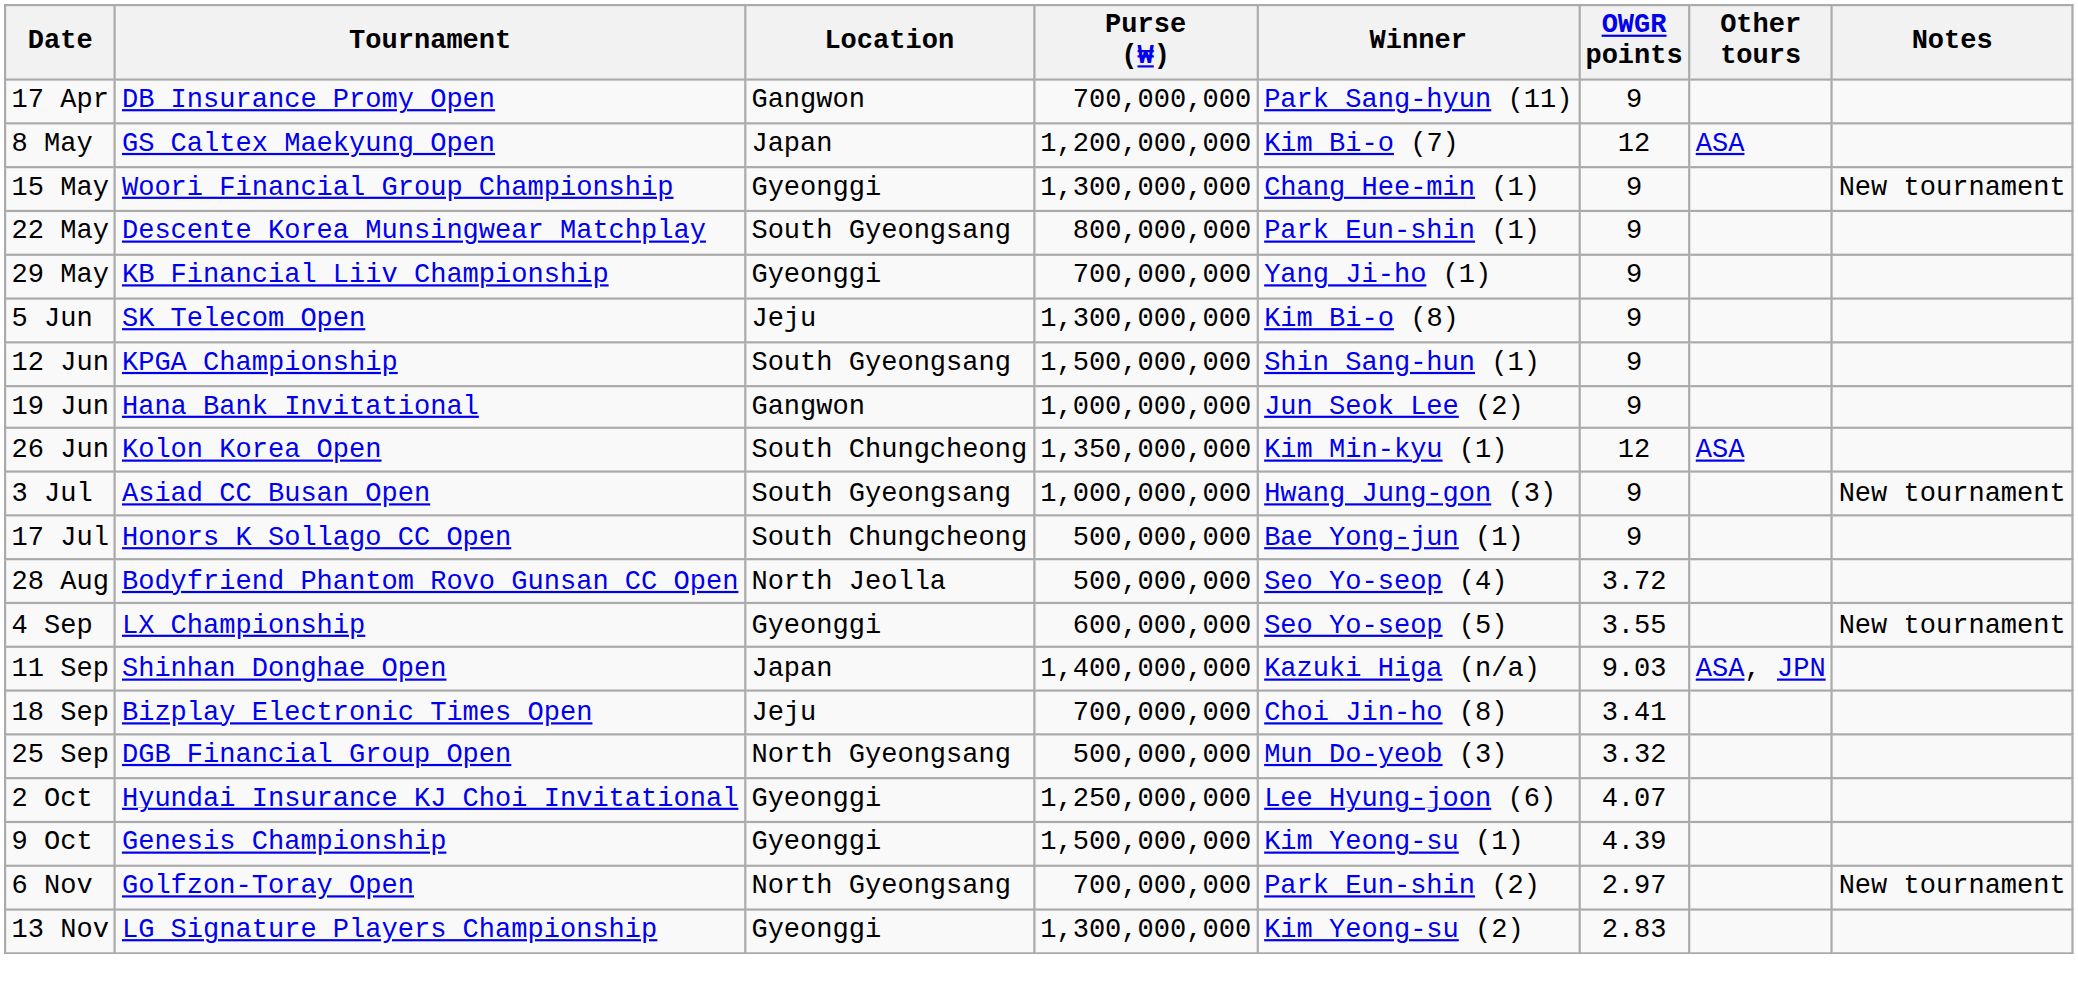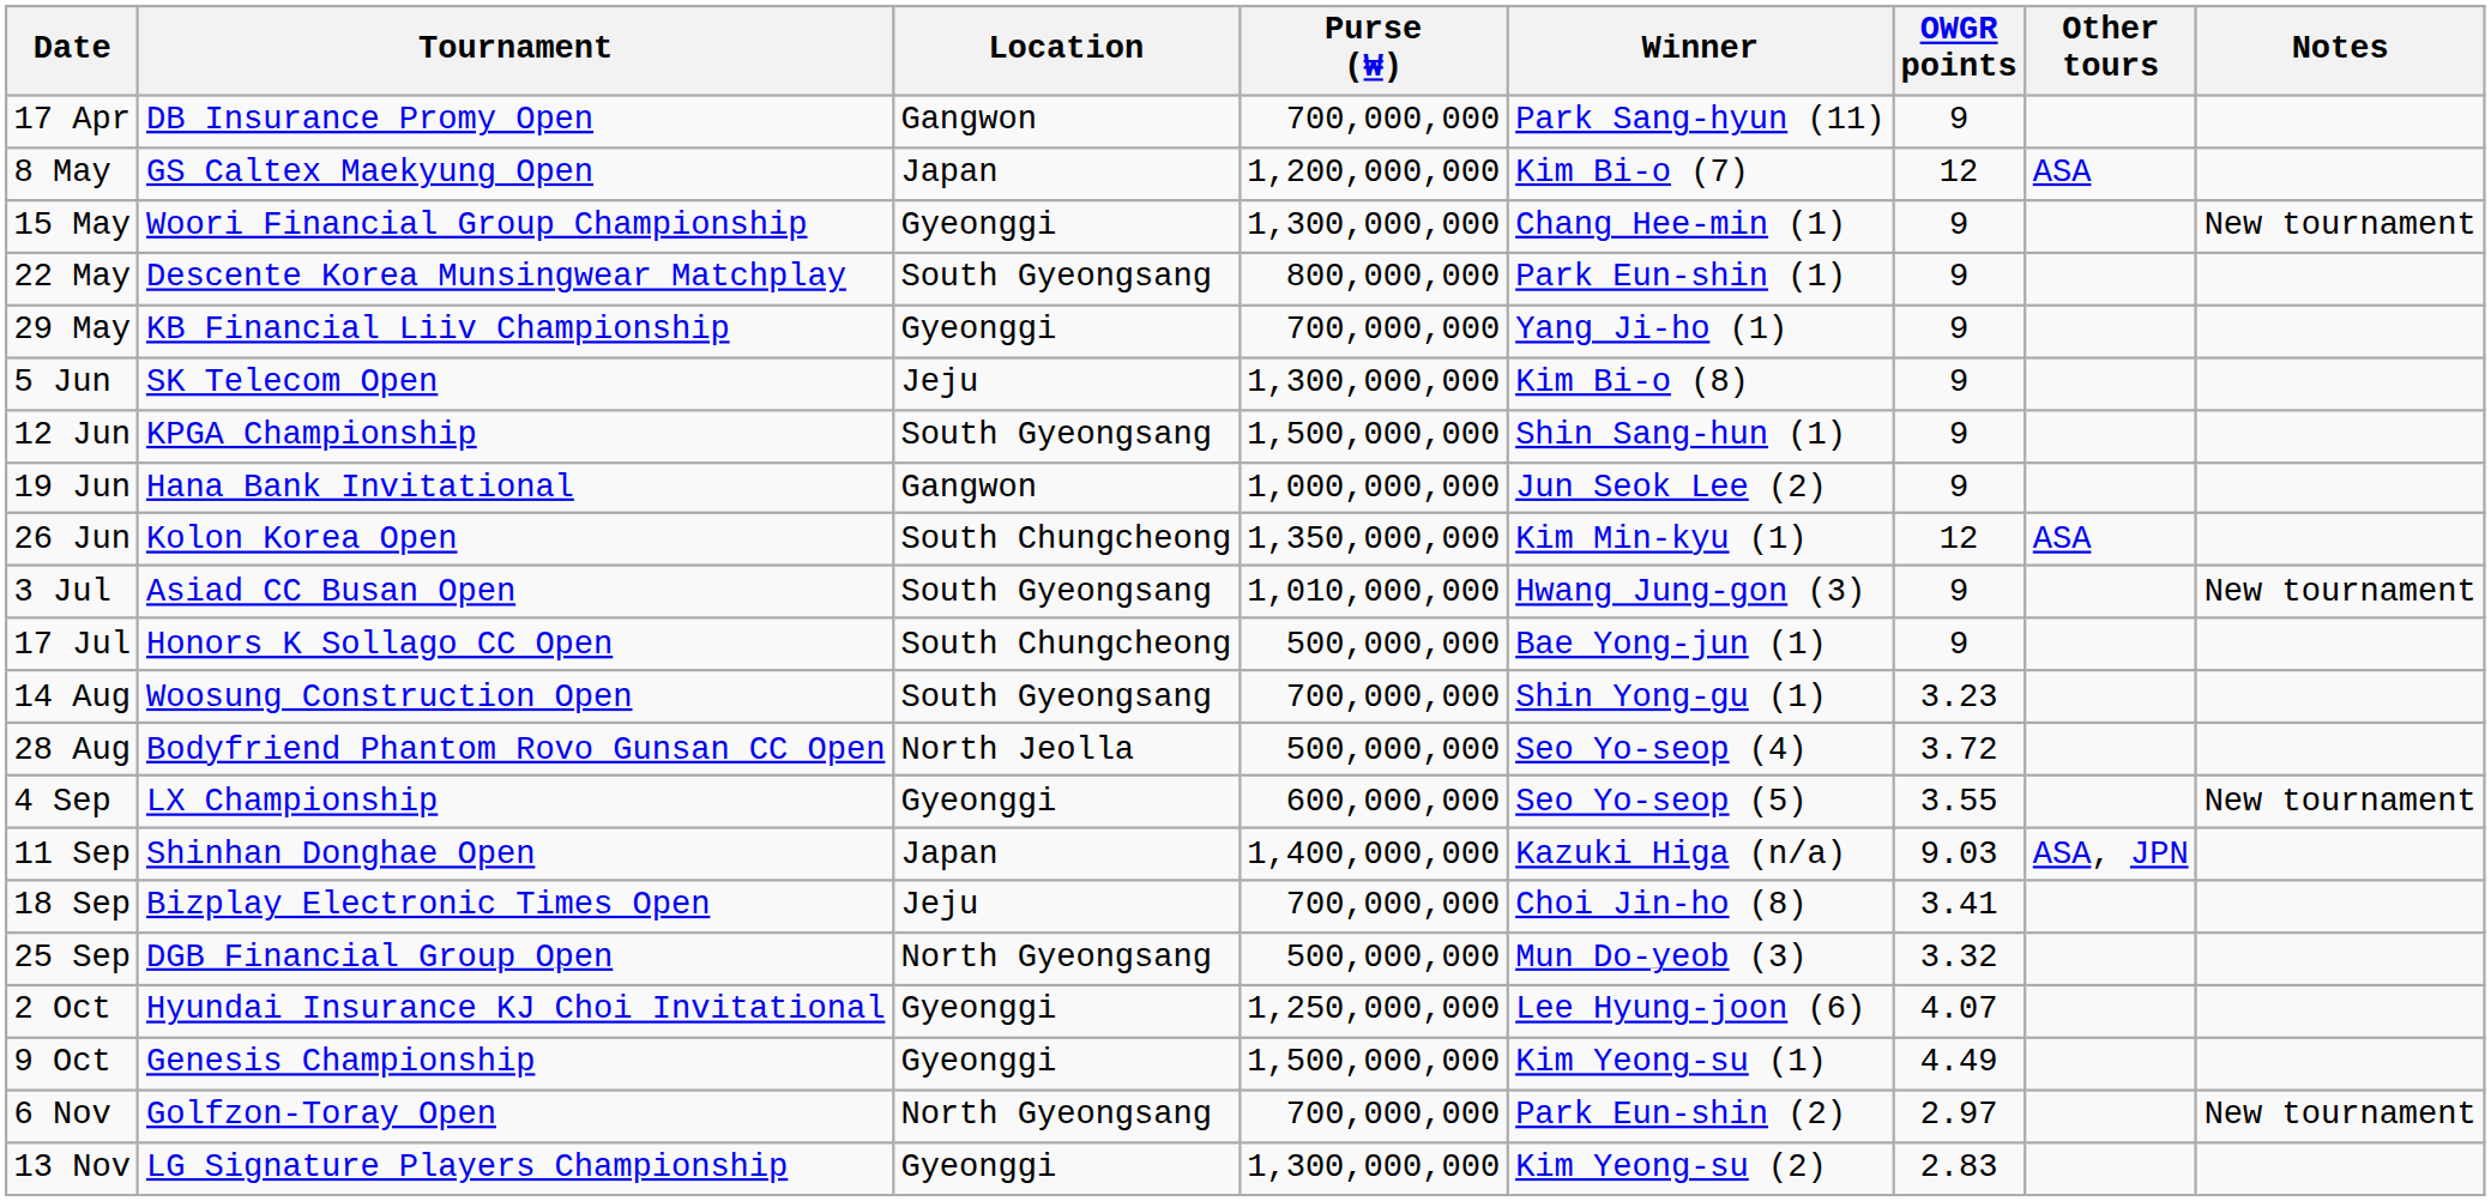 <table class="wikitable" style="font-size:95%;">
 <tr>
 <th>Date</th>
 <th>Tournament</th>
 <th>Location</th>
 <th>Purse<br>(<a href='#'>₩</a>)</th>
 <th>Winner</th>
 <th><a href='#'>OWGR</a><br>points</th>
 <th>Other<br>tours</th>
 <th>Notes</th>
 </tr>
 <tr>
 <td>17 Apr</td>
 <td><a href='#'>DB Insurance Promy Open</a></td>
 <td>Gangwon</td>
 <td align=right>700,000,000</td>
 <td> <a href='#'>Park Sang-hyun</a> (11)</td>
 <td align=center>9</td>
 <td></td>
 <td></td>
 </tr>
 <tr>
 <td>8 May</td>
 <td><a href='#'>GS Caltex Maekyung Open</a></td>
 <td>Japan</td>
 <td align=right>1,200,000,000</td>
 <td> <a href='#'>Kim Bi-o</a> (7)</td>
 <td align=center>12</td>
 <td><a href='#'>ASA</a></td>
 <td></td>
 </tr>
 <tr>
 <td>15 May</td>
 <td><a href='#'>Woori Financial Group Championship</a></td>
 <td>Gyeonggi</td>
 <td align=right>1,300,000,000</td>
 <td> <a href='#'>Chang Hee-min</a> (1)</td>
 <td align=center>9</td>
 <td></td>
 <td>New tournament</td>
 </tr>
 <tr>
 <td>22 May</td>
 <td><a href='#'>Descente Korea Munsingwear Matchplay</a></td>
 <td>South Gyeongsang</td>
 <td align=right>800,000,000</td>
 <td> <a href='#'>Park Eun-shin</a> (1)</td>
 <td align=center>9</td>
 <td></td>
 <td></td>
 </tr>
 <tr>
 <td>29 May</td>
 <td><a href='#'>KB Financial Liiv Championship</a></td>
 <td>Gyeonggi</td>
 <td align=right>700,000,000</td>
 <td> <a href='#'>Yang Ji-ho</a> (1)</td>
 <td align=center>9</td>
 <td></td>
 <td></td>
 </tr>
 <tr>
 <td>5 Jun</td>
 <td><a href='#'>SK Telecom Open</a></td>
 <td>Jeju</td>
 <td align=right>1,300,000,000</td>
 <td> <a href='#'>Kim Bi-o</a> (8)</td>
 <td align=center>9</td>
 <td></td>
 <td></td>
 </tr>
 <tr>
 <td>12 Jun</td>
 <td><a href='#'>KPGA Championship</a></td>
 <td>South Gyeongsang</td>
 <td align=right>1,500,000,000</td>
 <td> <a href='#'>Shin Sang-hun</a> (1)</td>
 <td align=center>9</td>
 <td></td>
 <td></td>
 </tr>
 <tr>
 <td>19 Jun</td>
 <td><a href='#'>Hana Bank Invitational</a></td>
 <td>Gangwon</td>
 <td align=right>1,000,000,000</td>
 <td> <a href='#'>Jun Seok Lee</a> (2)</td>
 <td align=center>9</td>
 <td></td>
 <td></td>
 </tr>
 <tr>
 <td>26 Jun</td>
 <td><a href='#'>Kolon Korea Open</a></td>
 <td>South Chungcheong</td>
 <td align=right>1,350,000,000</td>
 <td> <a href='#'>Kim Min-kyu</a> (1)</td>
 <td align=center>12</td>
 <td><a href='#'>ASA</a></td>
 <td></td>
 </tr>
 <tr>
 <td>3 Jul</td>
 <td><a href='#'>Asiad CC Busan Open</a></td>
 <td>South Gyeongsang</td>
-<td align=right>1,000,000,000</td>
+<td align=right>1,010,000,000</td>
 <td> <a href='#'>Hwang Jung-gon</a> (3)</td>
 <td align=center>9</td>
 <td></td>
 <td>New tournament</td>
 </tr>
 <tr>
 <td>17 Jul</td>
 <td><a href='#'>Honors K Sollago CC Open</a></td>
 <td>South Chungcheong</td>
 <td align=right>500,000,000</td>
 <td> <a href='#'>Bae Yong-jun</a> (1)</td>
 <td align=center>9</td>
+<td></td>
+<td></td>
+</tr>
+<tr>
+<td>14 Aug</td>
+<td><a href='#'>Woosung Construction Open</a></td>
+<td>South Gyeongsang</td>
+<td align=right>700,000,000</td>
+<td> <a href='#'>Shin Yong-gu</a> (1)</td>
+<td align=center>3.23</td>
 <td></td>
 <td></td>
 </tr>
 <tr>
 <td>28 Aug</td>
 <td><a href='#'>Bodyfriend Phantom Rovo Gunsan CC Open</a></td>
 <td>North Jeolla</td>
 <td align=right>500,000,000</td>
 <td> <a href='#'>Seo Yo-seop</a> (4)</td>
 <td align=center>3.72</td>
 <td></td>
 <td></td>
 </tr>
 <tr>
 <td>4 Sep</td>
 <td><a href='#'>LX Championship</a></td>
 <td>Gyeonggi</td>
 <td align=right>600,000,000</td>
 <td> <a href='#'>Seo Yo-seop</a> (5)</td>
 <td align=center>3.55</td>
 <td></td>
 <td>New tournament</td>
 </tr>
 <tr>
 <td>11 Sep</td>
 <td><a href='#'>Shinhan Donghae Open</a></td>
 <td>Japan</td>
 <td align=right>1,400,000,000</td>
 <td> <a href='#'>Kazuki Higa</a> (n/a)</td>
 <td align=center>9.03</td>
 <td><a href='#'>ASA</a>, <a href='#'>JPN</a></td>
 <td></td>
 </tr>
 <tr>
 <td>18 Sep</td>
 <td><a href='#'>Bizplay Electronic Times Open</a></td>
 <td>Jeju</td>
 <td align=right>700,000,000</td>
 <td> <a href='#'>Choi Jin-ho</a> (8)</td>
 <td align=center>3.41</td>
 <td></td>
 <td></td>
 </tr>
 <tr>
 <td>25 Sep</td>
 <td><a href='#'>DGB Financial Group Open</a></td>
 <td>North Gyeongsang</td>
 <td align=right>500,000,000</td>
 <td> <a href='#'>Mun Do-yeob</a> (3)</td>
 <td align=center>3.32</td>
 <td></td>
 <td></td>
 </tr>
 <tr>
 <td>2 Oct</td>
 <td><a href='#'>Hyundai Insurance KJ Choi Invitational</a></td>
 <td>Gyeonggi</td>
 <td align=right>1,250,000,000</td>
 <td> <a href='#'>Lee Hyung-joon</a> (6)</td>
 <td align=center>4.07</td>
 <td></td>
 <td></td>
 </tr>
 <tr>
 <td>9 Oct</td>
 <td><a href='#'>Genesis Championship</a></td>
 <td>Gyeonggi</td>
 <td align=right>1,500,000,000</td>
 <td> <a href='#'>Kim Yeong-su</a> (1)</td>
-<td align=center>4.39</td>
+<td align=center>4.49</td>
 <td></td>
 <td></td>
 </tr>
 <tr>
 <td>6 Nov</td>
 <td><a href='#'>Golfzon-Toray Open</a></td>
 <td>North Gyeongsang</td>
 <td align=right>700,000,000</td>
 <td> <a href='#'>Park Eun-shin</a> (2)</td>
 <td align=center>2.97</td>
 <td></td>
 <td>New tournament</td>
 </tr>
 <tr>
 <td>13 Nov</td>
 <td><a href='#'>LG Signature Players Championship</a></td>
 <td>Gyeonggi</td>
 <td align=right>1,300,000,000</td>
 <td> <a href='#'>Kim Yeong-su</a> (2)</td>
 <td align=center>2.83</td>
 <td></td>
 <td></td>
 </tr>
 </table>
